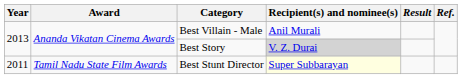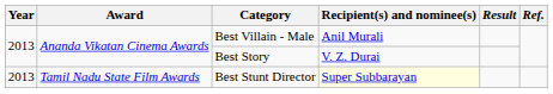 <table class="wikitable sortable">
 <tr>
 <th>Year</th>
 <th>Award</th>
 <th>Category</th>
 <th>Recipient(s) and nominee(s)</th>
 <th><em>Result</em></th>
 <th><em>Ref.</em></th>
 </tr>
 <tr>
 <td rowspan="2">2013</td>
 <td rowspan="2"><a href='#'><em>Ananda Vikatan Cinema Awards</em></a></td>
 <td>Best Villain - Male</td>
 <td><a href='#'>Anil Murali</a></td>
 <td></td>
 <td rowspan="2"><em></em></td>
 </tr>
 <tr>
 <td>Best Story</td>
-<td style="background: lightgrey;"><a href='#'>V. Z. Durai</a></td>
+<td><a href='#'>V. Z. Durai</a></td>
 <td></td>
 </tr>
 <tr>
-<td rowspan="1">2011</td>
+<td rowspan="1">2013</td>
 <td rowspan="1"><a href='#'><em>Tamil Nadu State Film Awards</em></a></td>
 <td>Best Stunt Director</td>
 <td style="background: lightyellow;"><a href='#'>Super Subbarayan</a></td>
 <td></td>
 <td rowspan="1"><em></em></td>
 </tr>
 </table>
